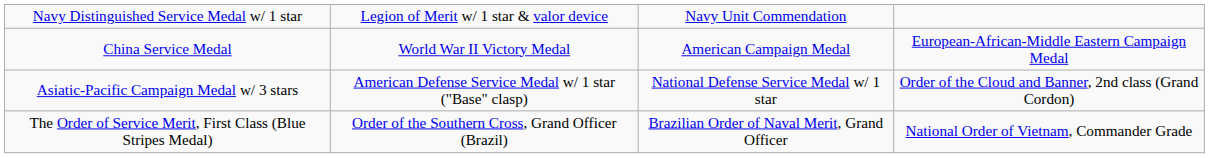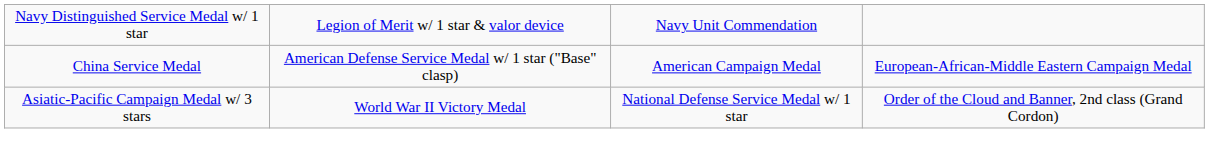 <table class="wikitable" style="margin:1em auto; text-align:center;">
 <tr>
 <td><a href='#'>Navy Distinguished Service Medal</a> w/ 1 star</td>
 <td><a href='#'>Legion of Merit</a> w/ 1 star & <a href='#'>valor device</a></td>
 <td><a href='#'>Navy Unit Commendation</a></td>
 <td></td>
 </tr>
 <tr>
 <td><a href='#'>China Service Medal</a></td>
-<td><a href='#'>World War II Victory Medal</a></td>
+<td><a href='#'>American Defense Service Medal</a> w/ 1 star ("Base" clasp)</td>
 <td><a href='#'>American Campaign Medal</a></td>
 <td><a href='#'>European-African-Middle Eastern Campaign Medal</a></td>
 </tr>
 <tr>
 <td><a href='#'>Asiatic-Pacific Campaign Medal</a> w/ 3 stars</td>
-<td><a href='#'>American Defense Service Medal</a> w/ 1 star ("Base" clasp)</td>
+<td><a href='#'>World War II Victory Medal</a></td>
 <td><a href='#'>National Defense Service Medal</a> w/ 1 star</td>
 <td><a href='#'>Order of the Cloud and Banner</a>, 2nd class (Grand Cordon)</td>
 </tr>
-<tr>
-<td>The <a href='#'>Order of Service Merit</a>, First Class (Blue Stripes Medal)</td>
-<td><a href='#'>Order of the Southern Cross</a>, Grand Officer (Brazil)</td>
-<td><a href='#'>Brazilian Order of Naval Merit</a>, Grand Officer</td>
-<td><a href='#'>National Order of Vietnam</a>, Commander Grade</td>
-</tr>
 </table>
